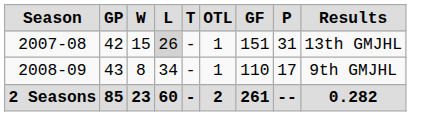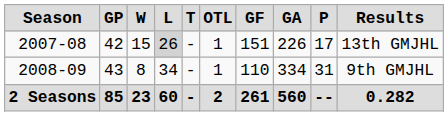 <table class="wikitable">
 <tr align="center"  bgcolor="#dddddd">
 <td><strong>Season</strong></td>
 <td><strong>GP</strong></td>
 <td><strong>W</strong></td>
 <td><strong>L</strong></td>
 <td><strong>T</strong></td>
 <td><strong>OTL</strong></td>
 <td><strong>GF</strong></td>
+<td><strong>GA</strong></td>
 <td><strong>P</strong></td>
 <td><strong>Results</strong></td>
 </tr>
 <tr align="center">
 <td>2007-08</td>
 <td>42</td>
 <td>15</td>
 <td style="background: lightgrey;">26</td>
 <td>-</td>
 <td>1</td>
 <td>151</td>
-<td>31</td>
+<td>226</td>
+<td>17</td>
 <td>13th GMJHL</td>
 </tr>
 <tr align="center">
 <td>2008-09</td>
 <td>43</td>
 <td>8</td>
 <td>34</td>
 <td>-</td>
 <td>1</td>
 <td>110</td>
-<td>17</td>
+<td>334</td>
+<td>31</td>
 <td>9th GMJHL</td>
 </tr>
 <tr align="center"  bgcolor="#dddddd">
 <td><strong>2 Seasons</strong></td>
 <td><strong>85</strong></td>
 <td><strong>23</strong></td>
 <td><strong>60</strong></td>
 <td><strong>-</strong></td>
 <td><strong>2</strong></td>
 <td><strong>261</strong></td>
+<td><strong>560</strong></td>
 <td><strong>--</strong></td>
 <td><strong>0.282</strong></td>
 </tr>
 </table>
